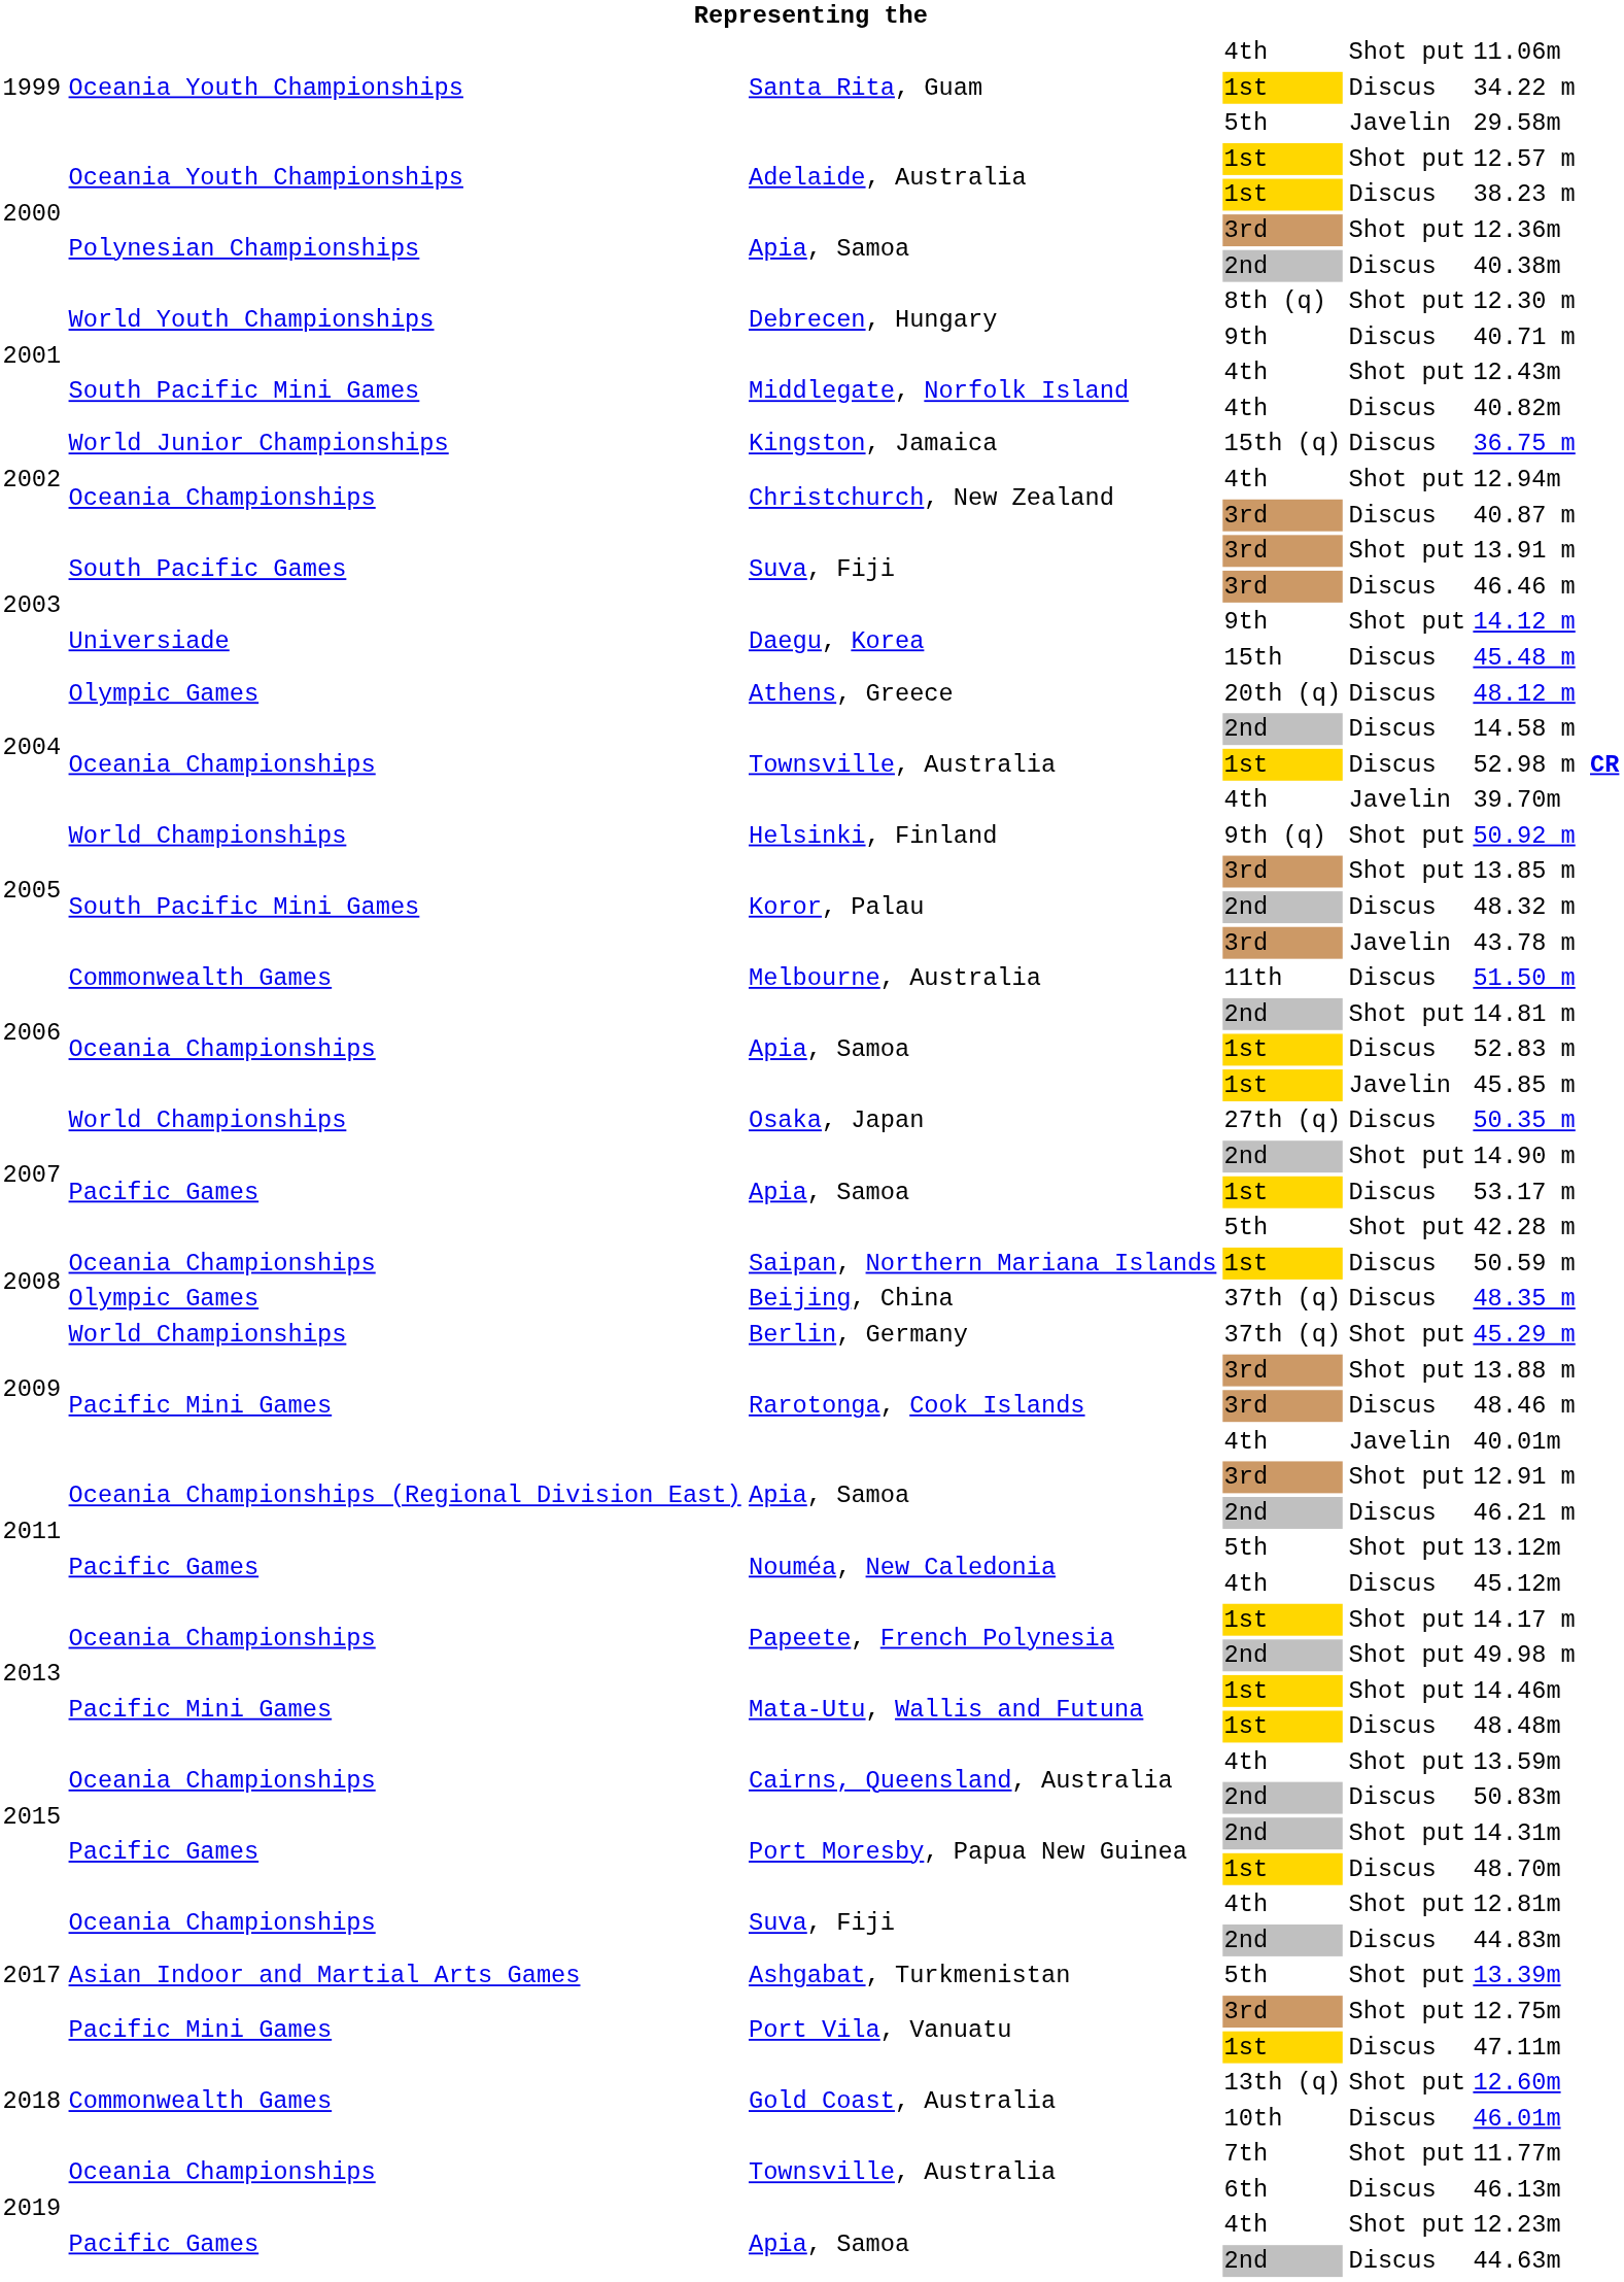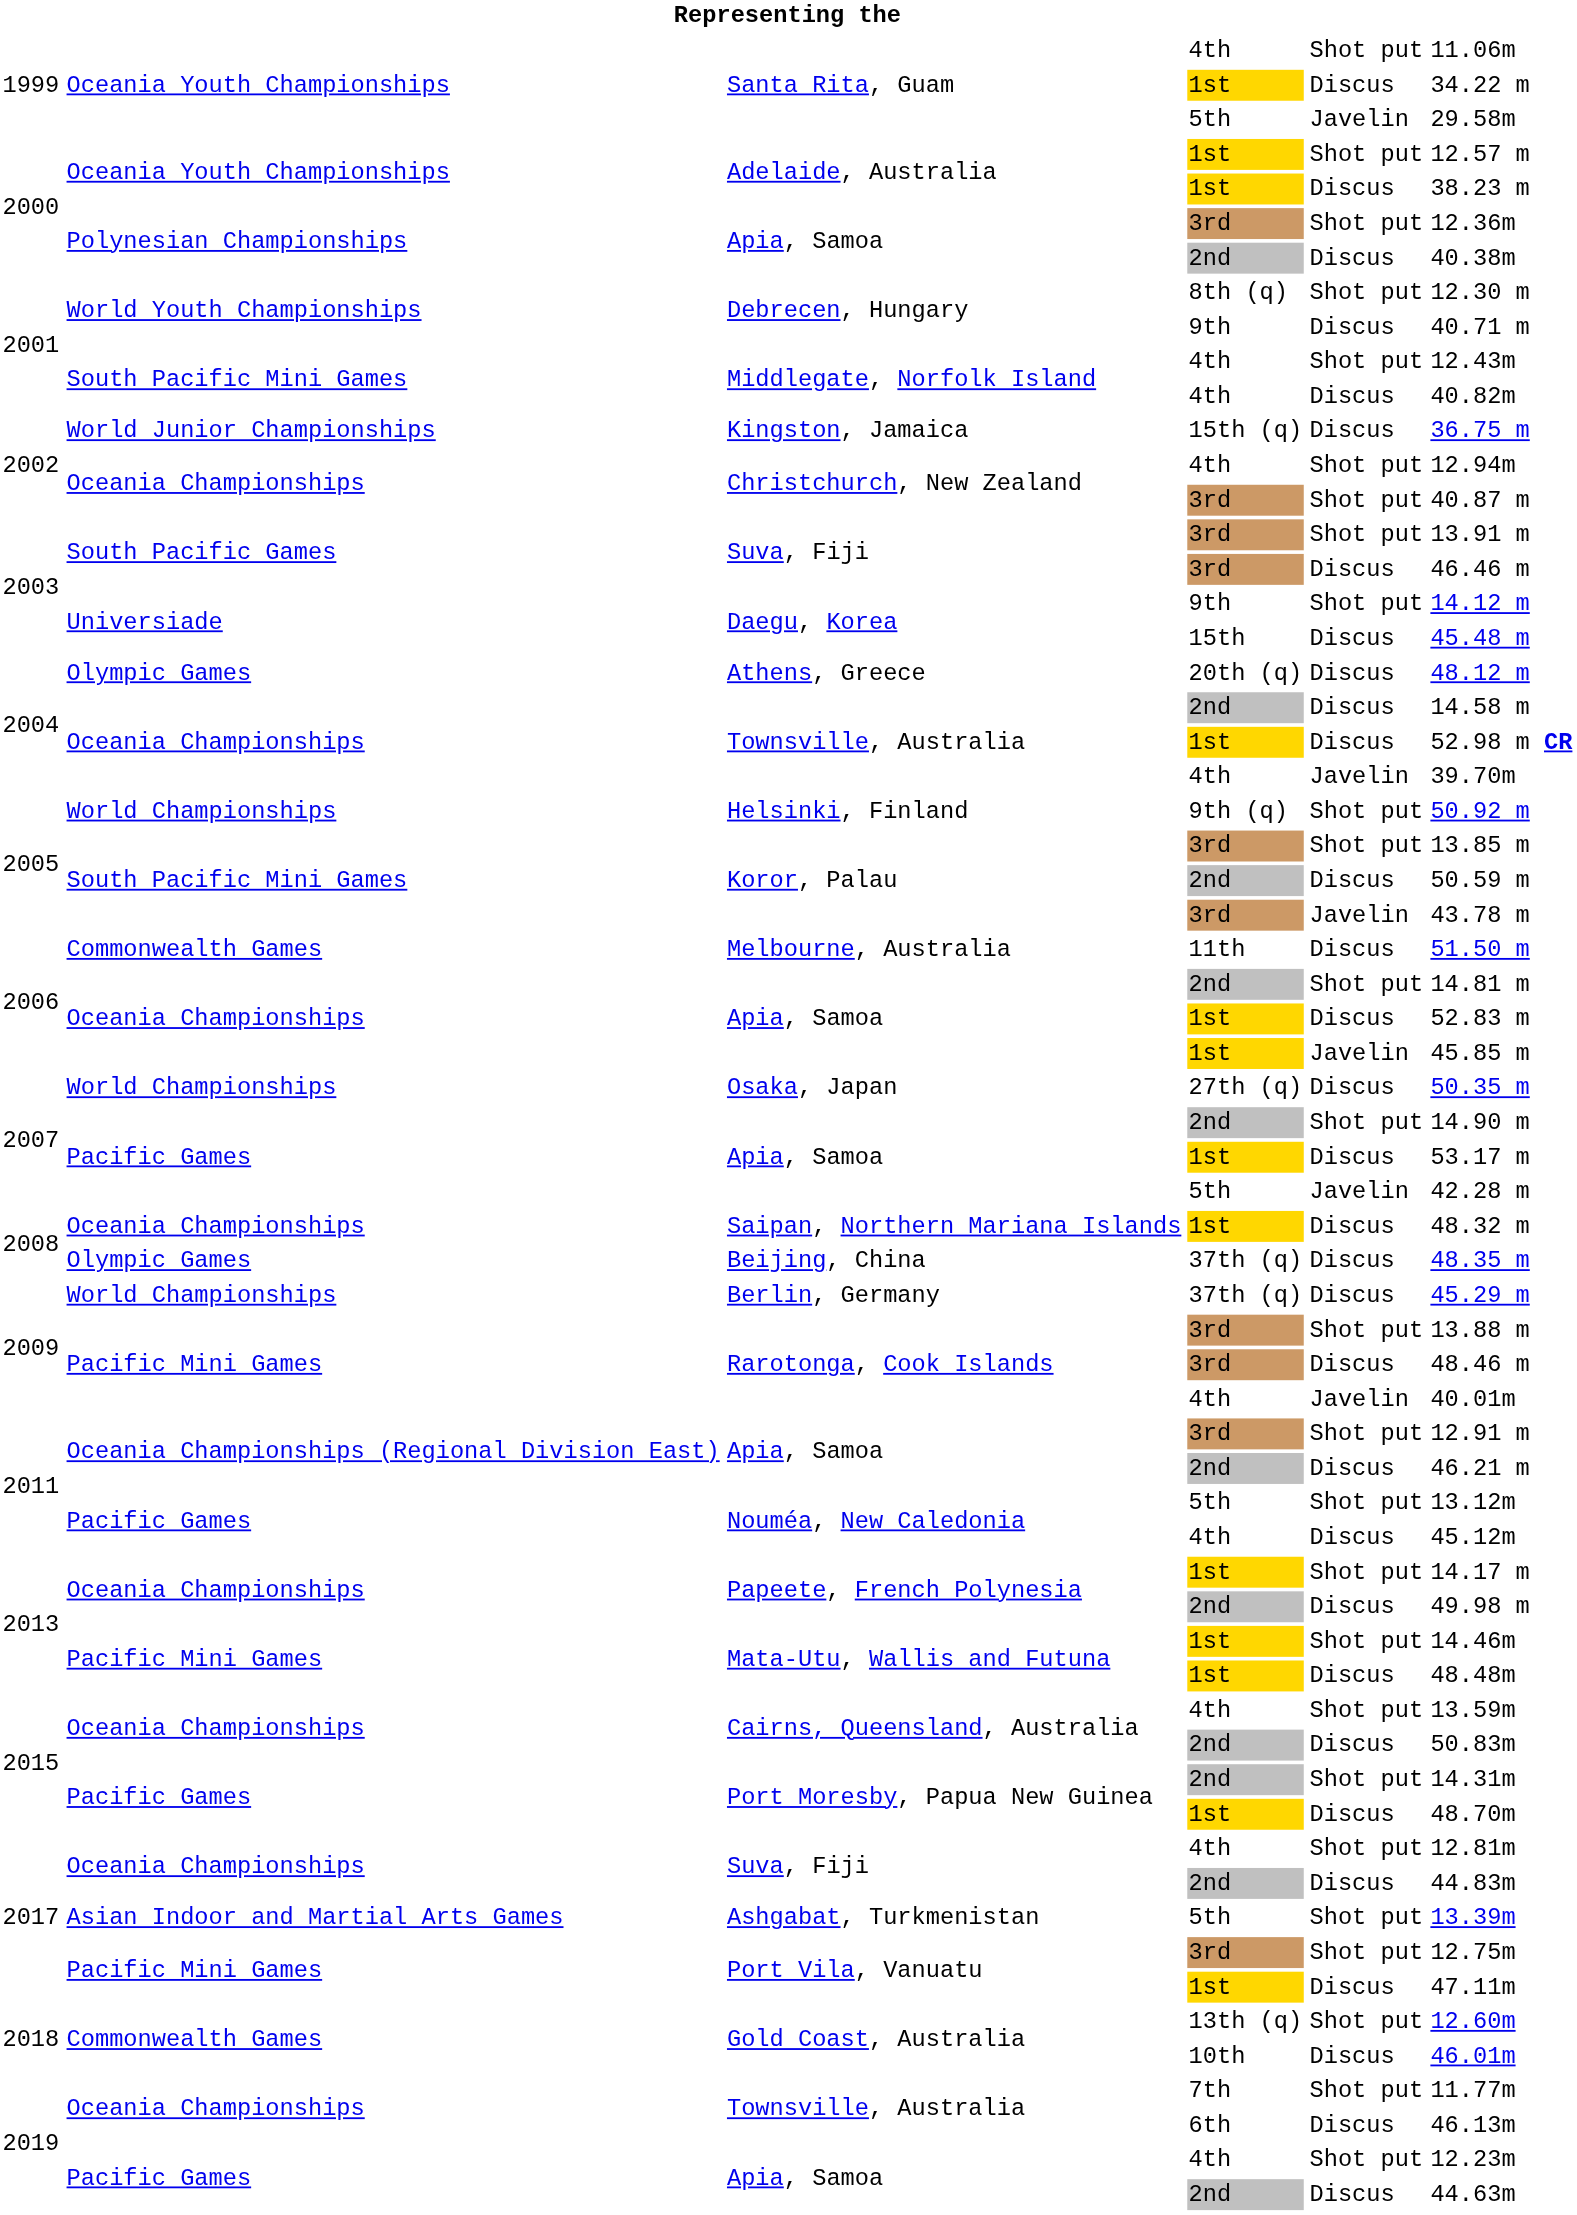 <table>
 <tr>
 <th colspan="6">Representing the </th>
 </tr>
 <tr>
 <td rowspan=3>1999</td>
 <td rowspan=3><a href='#'>Oceania Youth Championships</a></td>
 <td rowspan=3><a href='#'>Santa Rita</a>, Guam</td>
 <td>4th</td>
 <td>Shot put</td>
 <td>11.06m</td>
 </tr>
 <tr>
 <td bgcolor=gold>1st</td>
 <td>Discus</td>
 <td>34.22 m</td>
 </tr>
 <tr>
 <td>5th</td>
 <td>Javelin</td>
 <td>29.58m</td>
 </tr>
 <tr>
 <td rowspan=4>2000</td>
 <td rowspan=2><a href='#'>Oceania Youth Championships</a></td>
 <td rowspan=2><a href='#'>Adelaide</a>, Australia</td>
 <td bgcolor=gold>1st</td>
 <td>Shot put</td>
 <td>12.57 m</td>
 </tr>
 <tr>
 <td bgcolor=gold>1st</td>
 <td>Discus</td>
 <td>38.23 m</td>
 </tr>
 <tr>
 <td rowspan=2><a href='#'>Polynesian Championships</a></td>
 <td rowspan=2><a href='#'>Apia</a>, Samoa</td>
 <td bgcolor="cc9966">3rd</td>
 <td>Shot put</td>
 <td>12.36m</td>
 </tr>
 <tr>
 <td bgcolor=silver>2nd</td>
 <td>Discus</td>
 <td>40.38m</td>
 </tr>
 <tr>
 <td rowspan=4>2001</td>
 <td rowspan=2><a href='#'>World Youth Championships</a></td>
 <td rowspan=2><a href='#'>Debrecen</a>, Hungary</td>
 <td>8th (q)</td>
 <td>Shot put</td>
 <td>12.30 m</td>
 </tr>
 <tr>
 <td>9th</td>
 <td>Discus</td>
 <td>40.71 m</td>
 </tr>
 <tr>
 <td rowspan=2><a href='#'>South Pacific Mini Games</a></td>
 <td rowspan=2><a href='#'>Middlegate</a>, <a href='#'>Norfolk Island</a></td>
 <td>4th</td>
 <td>Shot put</td>
 <td>12.43m</td>
 </tr>
 <tr>
 <td>4th</td>
 <td>Discus</td>
 <td>40.82m</td>
 </tr>
 <tr>
 <td rowspan=3>2002</td>
 <td><a href='#'>World Junior Championships</a></td>
 <td><a href='#'>Kingston</a>, Jamaica</td>
 <td>15th (q)</td>
 <td>Discus</td>
 <td><a href='#'>36.75 m</a></td>
 </tr>
 <tr>
 <td rowspan=2><a href='#'>Oceania Championships</a></td>
 <td rowspan=2><a href='#'>Christchurch</a>, New Zealand</td>
 <td>4th</td>
 <td>Shot put</td>
 <td>12.94m</td>
 </tr>
 <tr>
 <td bgcolor=cc9966>3rd</td>
-<td>Discus</td>
+<td>Shot put</td>
 <td>40.87 m</td>
 </tr>
 <tr>
 <td rowspan=4>2003</td>
 <td rowspan=2><a href='#'>South Pacific Games</a></td>
 <td rowspan=2><a href='#'>Suva</a>, Fiji</td>
 <td bgcolor=cc9966>3rd</td>
 <td>Shot put</td>
 <td>13.91 m</td>
 </tr>
 <tr>
 <td bgcolor=cc9966>3rd</td>
 <td>Discus</td>
 <td>46.46 m</td>
 </tr>
 <tr>
 <td rowspan=2><a href='#'>Universiade</a></td>
 <td rowspan=2><a href='#'>Daegu</a>, <a href='#'>Korea</a></td>
 <td>9th</td>
 <td>Shot put</td>
 <td><a href='#'>14.12 m</a></td>
 </tr>
 <tr>
 <td>15th</td>
 <td>Discus</td>
 <td><a href='#'>45.48 m</a></td>
 </tr>
 <tr>
 <td rowspan=4>2004</td>
 <td><a href='#'>Olympic Games</a></td>
 <td><a href='#'>Athens</a>, Greece</td>
 <td>20th (q)</td>
 <td>Discus</td>
 <td><a href='#'>48.12 m</a></td>
 </tr>
 <tr>
 <td rowspan=3><a href='#'>Oceania Championships</a></td>
 <td rowspan=3><a href='#'>Townsville</a>, Australia</td>
 <td bgcolor=silver>2nd</td>
 <td>Discus</td>
 <td>14.58 m</td>
 </tr>
 <tr>
 <td bgcolor=gold>1st</td>
 <td>Discus</td>
 <td>52.98 m <strong><a href='#'>CR</a></strong></td>
 </tr>
 <tr>
 <td>4th</td>
 <td>Javelin</td>
 <td>39.70m</td>
 </tr>
 <tr>
 <td rowspan=4>2005</td>
 <td><a href='#'>World Championships</a></td>
 <td><a href='#'>Helsinki</a>, Finland</td>
 <td>9th (q)</td>
 <td>Shot put</td>
 <td><a href='#'>50.92 m</a></td>
 </tr>
 <tr>
 <td rowspan=3><a href='#'>South Pacific Mini Games</a></td>
 <td rowspan=3><a href='#'>Koror</a>, Palau</td>
 <td bgcolor=cc9966>3rd</td>
 <td>Shot put</td>
 <td>13.85 m</td>
 </tr>
 <tr>
 <td bgcolor=silver>2nd</td>
 <td>Discus</td>
-<td>48.32 m</td>
+<td>50.59 m</td>
 </tr>
 <tr>
 <td bgcolor=cc9966>3rd</td>
 <td>Javelin</td>
 <td>43.78 m</td>
 </tr>
 <tr>
 <td rowspan=4>2006</td>
 <td><a href='#'>Commonwealth Games</a></td>
 <td><a href='#'>Melbourne</a>, Australia</td>
 <td>11th</td>
 <td>Discus</td>
 <td><a href='#'>51.50 m</a></td>
 </tr>
 <tr>
 <td rowspan=3><a href='#'>Oceania Championships</a></td>
 <td rowspan=3><a href='#'>Apia</a>, Samoa</td>
 <td bgcolor=silver>2nd</td>
 <td>Shot put</td>
 <td>14.81 m</td>
 </tr>
 <tr>
 <td bgcolor=gold>1st</td>
 <td>Discus</td>
 <td>52.83 m</td>
 </tr>
 <tr>
 <td bgcolor=gold>1st</td>
 <td>Javelin</td>
 <td>45.85 m</td>
 </tr>
 <tr>
 <td rowspan=4>2007</td>
 <td><a href='#'>World Championships</a></td>
 <td><a href='#'>Osaka</a>, Japan</td>
 <td>27th (q)</td>
 <td>Discus</td>
 <td><a href='#'>50.35 m</a></td>
 </tr>
 <tr>
 <td rowspan=3><a href='#'>Pacific Games</a></td>
 <td rowspan=3><a href='#'>Apia</a>, Samoa</td>
 <td bgcolor=silver>2nd</td>
 <td>Shot put</td>
 <td>14.90 m</td>
 </tr>
 <tr>
 <td bgcolor=gold>1st</td>
 <td>Discus</td>
 <td>53.17 m</td>
 </tr>
 <tr>
 <td>5th</td>
-<td>Shot put</td>
+<td>Javelin</td>
 <td>42.28 m</td>
 </tr>
 <tr>
 <td rowspan="2">2008</td>
 <td><a href='#'>Oceania Championships</a></td>
 <td><a href='#'>Saipan</a>, <a href='#'>Northern Mariana Islands</a></td>
 <td bgcolor=gold>1st</td>
 <td>Discus</td>
-<td>50.59 m</td>
+<td>48.32 m</td>
 </tr>
 <tr>
 <td><a href='#'>Olympic Games</a></td>
 <td><a href='#'>Beijing</a>, China</td>
 <td>37th (q)</td>
 <td>Discus</td>
 <td><a href='#'>48.35 m</a></td>
 </tr>
 <tr>
 <td rowspan=4>2009</td>
 <td><a href='#'>World Championships</a></td>
 <td><a href='#'>Berlin</a>, Germany</td>
 <td>37th (q)</td>
-<td>Shot put</td>
+<td>Discus</td>
 <td><a href='#'>45.29 m</a></td>
 </tr>
 <tr>
 <td rowspan=3><a href='#'>Pacific Mini Games</a></td>
 <td rowspan=3><a href='#'>Rarotonga</a>, <a href='#'>Cook Islands</a></td>
 <td bgcolor=cc9966>3rd</td>
 <td>Shot put</td>
 <td>13.88 m</td>
 </tr>
 <tr>
 <td bgcolor=cc9966>3rd</td>
 <td>Discus</td>
 <td>48.46 m</td>
 </tr>
 <tr>
 <td>4th</td>
 <td>Javelin</td>
 <td>40.01m</td>
 </tr>
 <tr>
 <td rowspan=4>2011</td>
 <td rowspan=2><a href='#'>Oceania Championships (Regional Division East)</a></td>
 <td rowspan=2><a href='#'>Apia</a>, Samoa</td>
 <td bgcolor=cc9966>3rd</td>
 <td>Shot put</td>
 <td>12.91 m</td>
 </tr>
 <tr>
 <td bgcolor=silver>2nd</td>
 <td>Discus</td>
 <td>46.21 m</td>
 </tr>
 <tr>
 <td rowspan=2><a href='#'>Pacific Games</a></td>
 <td rowspan=2><a href='#'>Nouméa</a>, <a href='#'>New Caledonia</a></td>
 <td>5th</td>
 <td>Shot put</td>
 <td>13.12m</td>
 </tr>
 <tr>
 <td>4th</td>
 <td>Discus</td>
 <td>45.12m</td>
 </tr>
 <tr>
 <td rowspan=4>2013</td>
 <td rowspan=2><a href='#'>Oceania Championships</a></td>
 <td rowspan=2><a href='#'>Papeete</a>, <a href='#'>French Polynesia</a></td>
 <td bgcolor=gold>1st</td>
 <td>Shot put</td>
 <td>14.17 m</td>
 </tr>
 <tr>
 <td bgcolor=silver>2nd</td>
-<td>Shot put</td>
+<td>Discus</td>
 <td>49.98 m</td>
 </tr>
 <tr>
 <td rowspan=2><a href='#'>Pacific Mini Games</a></td>
 <td rowspan=2><a href='#'>Mata-Utu</a>, <a href='#'>Wallis and Futuna</a></td>
 <td bgcolor=gold>1st</td>
 <td>Shot put</td>
 <td>14.46m</td>
 </tr>
 <tr>
 <td bgcolor=gold>1st</td>
 <td>Discus</td>
 <td>48.48m</td>
 </tr>
 <tr>
 <td rowspan=4>2015</td>
 <td rowspan=2><a href='#'>Oceania Championships</a></td>
 <td rowspan=2><a href='#'>Cairns, Queensland</a>, Australia</td>
 <td>4th</td>
 <td>Shot put</td>
 <td>13.59m</td>
 </tr>
 <tr>
 <td bgcolor=silver>2nd</td>
 <td>Discus</td>
 <td>50.83m</td>
 </tr>
 <tr>
 <td rowspan=2><a href='#'>Pacific Games</a></td>
 <td rowspan=2><a href='#'>Port Moresby</a>, Papua New Guinea</td>
 <td bgcolor=silver>2nd</td>
 <td>Shot put</td>
 <td>14.31m</td>
 </tr>
 <tr>
 <td bgcolor=gold>1st</td>
 <td>Discus</td>
 <td>48.70m</td>
 </tr>
 <tr>
 <td rowspan=5>2017</td>
 <td rowspan=2><a href='#'>Oceania Championships</a></td>
 <td rowspan=2><a href='#'>Suva</a>, Fiji</td>
 <td>4th</td>
 <td>Shot put</td>
 <td>12.81m</td>
 </tr>
 <tr>
 <td bgcolor=silver>2nd</td>
 <td>Discus</td>
 <td>44.83m</td>
 </tr>
 <tr>
 <td><a href='#'>Asian Indoor and Martial Arts Games</a></td>
 <td><a href='#'>Ashgabat</a>, Turkmenistan</td>
 <td>5th</td>
 <td>Shot put</td>
 <td><a href='#'>13.39m</a></td>
 </tr>
 <tr>
 <td rowspan=2><a href='#'>Pacific Mini Games</a></td>
 <td rowspan=2><a href='#'>Port Vila</a>, Vanuatu</td>
 <td bgcolor=cc9966>3rd</td>
 <td>Shot put</td>
 <td>12.75m</td>
 </tr>
 <tr>
 <td bgcolor=gold>1st</td>
 <td>Discus</td>
 <td>47.11m</td>
 </tr>
 <tr>
 <td rowspan=2>2018</td>
 <td rowspan=2><a href='#'>Commonwealth Games</a></td>
 <td rowspan=2><a href='#'>Gold Coast</a>, Australia</td>
 <td>13th (q)</td>
 <td>Shot put</td>
 <td><a href='#'>12.60m</a></td>
 </tr>
 <tr>
 <td>10th</td>
 <td>Discus</td>
 <td><a href='#'>46.01m</a></td>
 </tr>
 <tr>
 <td rowspan=4>2019</td>
 <td rowspan=2><a href='#'>Oceania Championships</a></td>
 <td rowspan=2><a href='#'>Townsville</a>, Australia</td>
 <td>7th</td>
 <td>Shot put</td>
 <td>11.77m</td>
 </tr>
 <tr>
 <td>6th</td>
 <td>Discus</td>
 <td>46.13m</td>
 </tr>
 <tr>
 <td rowspan=2><a href='#'>Pacific Games</a></td>
 <td rowspan=2><a href='#'>Apia</a>, Samoa</td>
 <td>4th</td>
 <td>Shot put</td>
 <td>12.23m</td>
 </tr>
 <tr>
 <td bgcolor=silver>2nd</td>
 <td>Discus</td>
 <td>44.63m</td>
 </tr>
 <tr>
 </tr>
 </table>
